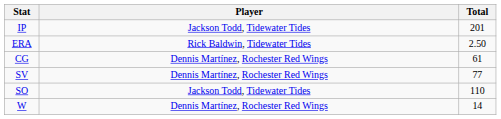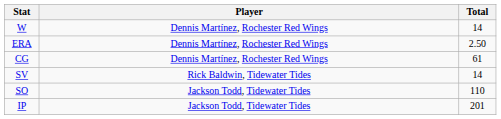 <table class="wikitable" width="40%" style="text-align:center;">
 <tr>
 <th width="5%">Stat</th>
 <th width="60%">Player</th>
 <th width="5%">Total</th>
 </tr>
 <tr>
-<td><a href='#'>IP</a></td>
-<td><a href='#'>Jackson Todd</a>, <a href='#'>Tidewater Tides</a></td>
-<td>201</td>
+<td><a href='#'>W</a></td>
+<td><a href='#'>Dennis Martínez</a>, <a href='#'>Rochester Red Wings</a></td>
+<td>14</td>
 </tr>
 <tr>
 <td><a href='#'>ERA</a></td>
-<td><a href='#'>Rick Baldwin</a>, <a href='#'>Tidewater Tides</a></td>
+<td><a href='#'>Dennis Martínez</a>, <a href='#'>Rochester Red Wings</a></td>
 <td>2.50</td>
 </tr>
 <tr>
 <td><a href='#'>CG</a></td>
 <td><a href='#'>Dennis Martínez</a>, <a href='#'>Rochester Red Wings</a></td>
 <td>61</td>
 </tr>
 <tr>
 <td><a href='#'>SV</a></td>
-<td><a href='#'>Dennis Martínez</a>, <a href='#'>Rochester Red Wings</a></td>
-<td>77</td>
+<td><a href='#'>Rick Baldwin</a>, <a href='#'>Tidewater Tides</a></td>
+<td>14</td>
 </tr>
 <tr>
 <td><a href='#'>SO</a></td>
 <td><a href='#'>Jackson Todd</a>, <a href='#'>Tidewater Tides</a></td>
 <td>110</td>
 </tr>
 <tr>
-<td><a href='#'>W</a></td>
-<td><a href='#'>Dennis Martínez</a>, <a href='#'>Rochester Red Wings</a></td>
-<td>14</td>
+<td><a href='#'>IP</a></td>
+<td><a href='#'>Jackson Todd</a>, <a href='#'>Tidewater Tides</a></td>
+<td>201</td>
 </tr>
 </table>
